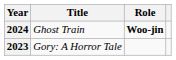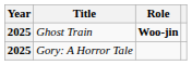 <table class="wikitable plainrowheaders sortable">
 <tr>
 <th scope="col">Year</th>
 <th scope="col">Title</th>
 <th scope="col">Role</th>
 <th scope="col" class="unsortable"></th>
 </tr>
 <tr>
-<th scope="row">2024</th>
+<th scope="row">2025</th>
 <td><em>Ghost Train</em></td>
 <td><strong>Woo-jin</strong></td>
 <td style="text-align:center"></td>
 </tr>
 <tr>
-<th scope="row">2023</th>
+<th scope="row">2025</th>
 <td><em>Gory: A Horror Tale	</em></td>
 <td></td>
 <td style="text-align:center"></td>
 </tr>
 </table>
